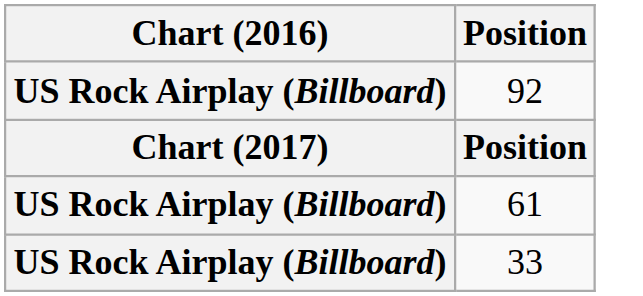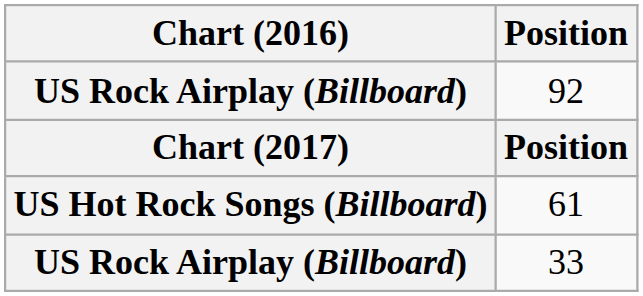 <table class="wikitable plainrowheaders" style="text-align:center;">
 <tr>
 <th scope="col">Chart (2016)</th>
 <th scope="col">Position</th>
 </tr>
 <tr>
 <th scope="row">US Rock Airplay (<em>Billboard</em>)</th>
 <td>92</td>
 </tr>
 <tr>
 <th scope="col">Chart (2017)</th>
 <th scope="col">Position</th>
 </tr>
 <tr>
-<th scope="row">US Rock Airplay (<em>Billboard</em>)</th>
+<th scope="row">US Hot Rock Songs (<em>Billboard</em>)</th>
 <td>61</td>
 </tr>
 <tr>
 <th scope="row">US Rock Airplay (<em>Billboard</em>)</th>
 <td>33</td>
 </tr>
 </table>
